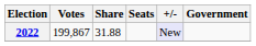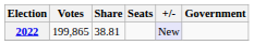 <table class="wikitable">
 <tr>
 <th>Election</th>
 <th>Votes</th>
 <th>Share</th>
 <th>Seats</th>
 <th>+/-</th>
 <th>Government</th>
 </tr>
 <tr>
 <th><a href='#'>2022</a></th>
-<td>199,867</td>
-<td>31.88</td>
+<td>199,865</td>
+<td>38.81</td>
 <td></td>
 <td style="background: lavender;">New</td>
 <td></td>
 </tr>
 <tr>
 </tr>
 </table>
